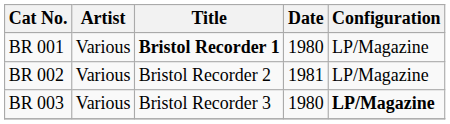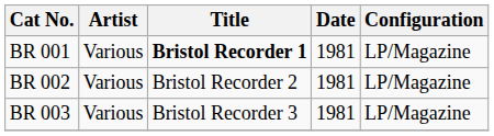 <table class="wikitable">
 <tr>
 <th>Cat No.</th>
 <th>Artist</th>
 <th>Title</th>
 <th>Date</th>
 <th>Configuration</th>
 </tr>
 <tr>
 <td>BR 001</td>
 <td>Various</td>
 <td><strong>Bristol Recorder 1</strong></td>
-<td>1980</td>
+<td>1981</td>
 <td>LP/Magazine</td>
 </tr>
 <tr>
 <td>BR 002</td>
 <td>Various</td>
 <td>Bristol Recorder 2</td>
 <td>1981</td>
 <td>LP/Magazine</td>
 </tr>
 <tr>
 <td>BR 003</td>
 <td>Various</td>
 <td>Bristol Recorder 3</td>
-<td>1980</td>
-<td><strong>LP/Magazine</strong></td>
+<td>1981</td>
+<td>LP/Magazine</td>
 </tr>
 <tr>
 </tr>
 </table>
